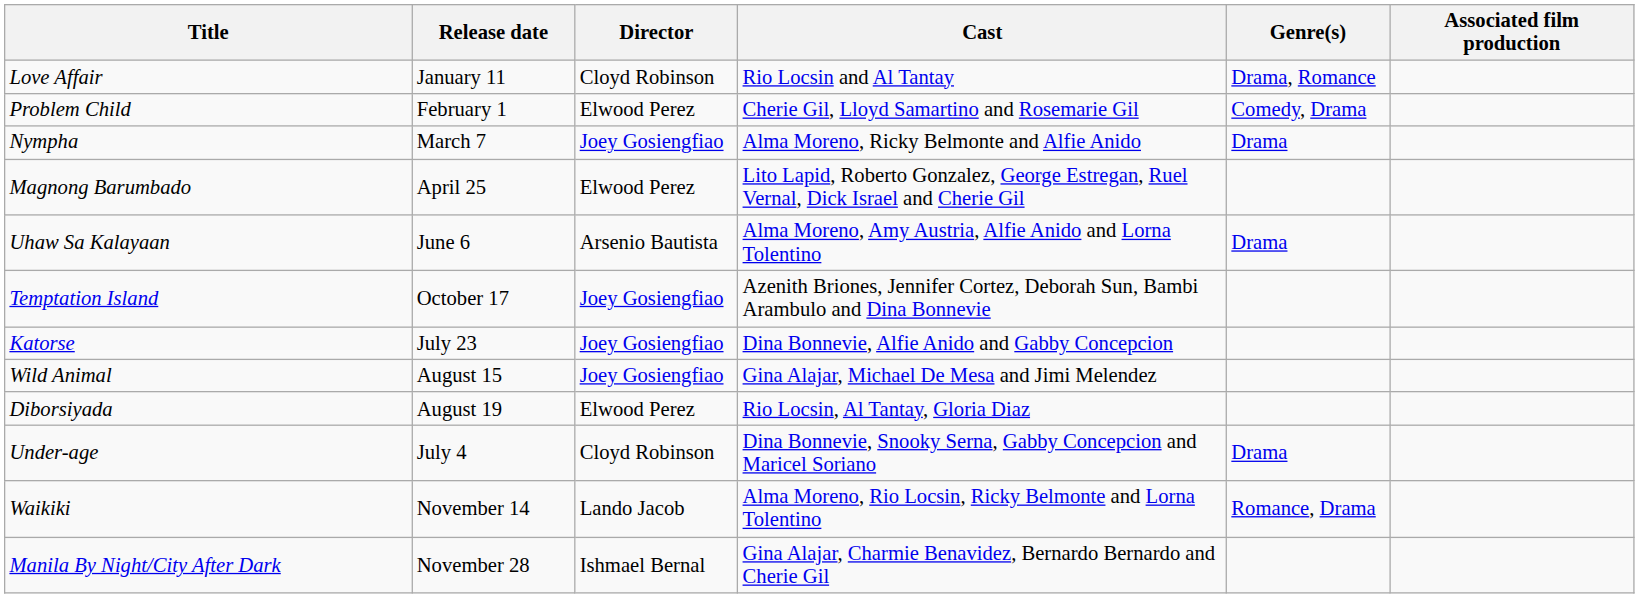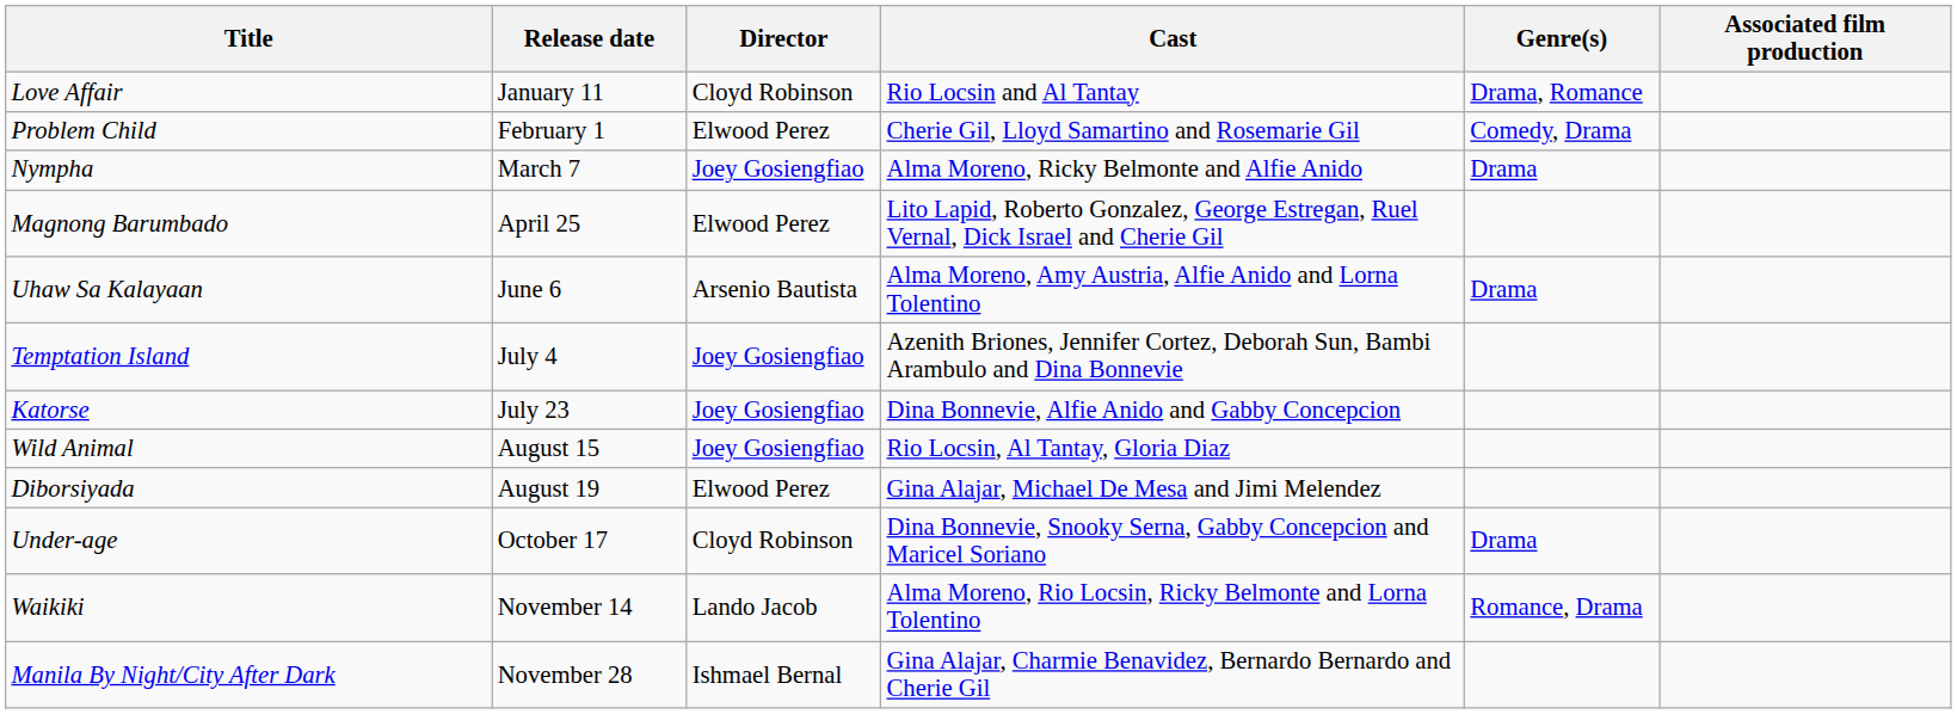 <table class="wikitable" style="width:100%;">
 <tr>
 <th style="width:25%;">Title</th>
 <th style="width:10%;">Release date</th>
 <th style="width:10%;">Director</th>
 <th style="width:30%;">Cast</th>
 <th style="width:10%;">Genre(s)</th>
 <th style="width:15%;">Associated film production</th>
 </tr>
 <tr>
 <td><em>Love Affair</em></td>
 <td>January 11</td>
 <td>Cloyd Robinson</td>
 <td><a href='#'>Rio Locsin</a> and <a href='#'>Al Tantay</a></td>
 <td><a href='#'>Drama</a>, <a href='#'>Romance</a></td>
 <td></td>
 </tr>
 <tr>
 <td><em>Problem Child</em></td>
 <td>February 1</td>
 <td>Elwood Perez</td>
 <td><a href='#'>Cherie Gil</a>, <a href='#'>Lloyd Samartino</a> and <a href='#'>Rosemarie Gil</a></td>
 <td><a href='#'>Comedy</a>, <a href='#'>Drama</a></td>
 <td></td>
 </tr>
 <tr>
 <td><em>Nympha</em></td>
 <td>March 7</td>
 <td><a href='#'>Joey Gosiengfiao</a></td>
 <td><a href='#'>Alma Moreno</a>, Ricky Belmonte and <a href='#'>Alfie Anido</a></td>
 <td><a href='#'>Drama</a></td>
 <td></td>
 </tr>
 <tr>
 <td><em>Magnong Barumbado</em></td>
 <td>April 25</td>
 <td>Elwood Perez</td>
 <td><a href='#'>Lito Lapid</a>, Roberto Gonzalez, <a href='#'>George Estregan</a>, <a href='#'>Ruel Vernal</a>, <a href='#'>Dick Israel</a> and <a href='#'>Cherie Gil</a></td>
 <td></td>
 <td></td>
 </tr>
 <tr>
 <td><em>Uhaw Sa Kalayaan</em></td>
 <td>June 6</td>
 <td>Arsenio Bautista</td>
 <td><a href='#'>Alma Moreno</a>, <a href='#'>Amy Austria</a>, <a href='#'>Alfie Anido</a> and <a href='#'>Lorna Tolentino</a></td>
 <td><a href='#'>Drama</a></td>
 <td></td>
 </tr>
 <tr>
 <td><em><a href='#'>Temptation Island</a></em></td>
-<td>October 17</td>
+<td>July 4</td>
 <td><a href='#'>Joey Gosiengfiao</a></td>
 <td>Azenith Briones, Jennifer Cortez, Deborah Sun, Bambi Arambulo and <a href='#'>Dina Bonnevie</a></td>
 <td></td>
 <td></td>
 </tr>
 <tr>
 <td><em><a href='#'>Katorse</a></em></td>
 <td>July 23</td>
 <td><a href='#'>Joey Gosiengfiao</a></td>
 <td><a href='#'>Dina Bonnevie</a>, <a href='#'>Alfie Anido</a> and <a href='#'>Gabby Concepcion</a></td>
 <td></td>
 <td></td>
 </tr>
 <tr>
 <td><em>Wild Animal</em></td>
 <td>August 15</td>
 <td><a href='#'>Joey Gosiengfiao</a></td>
-<td><a href='#'>Gina Alajar</a>, <a href='#'>Michael De Mesa</a> and Jimi Melendez</td>
+<td><a href='#'>Rio Locsin</a>, <a href='#'>Al Tantay</a>, <a href='#'>Gloria Diaz</a></td>
 <td></td>
 <td></td>
 </tr>
 <tr>
 <td><em>Diborsiyada</em></td>
 <td>August 19</td>
 <td>Elwood Perez</td>
-<td><a href='#'>Rio Locsin</a>, <a href='#'>Al Tantay</a>, <a href='#'>Gloria Diaz</a></td>
+<td><a href='#'>Gina Alajar</a>, <a href='#'>Michael De Mesa</a> and Jimi Melendez</td>
 <td></td>
 <td></td>
 </tr>
 <tr>
 <td><em>Under-age</em></td>
-<td>July 4</td>
+<td>October 17</td>
 <td>Cloyd Robinson</td>
 <td><a href='#'>Dina Bonnevie</a>, <a href='#'>Snooky Serna</a>, <a href='#'>Gabby Concepcion</a> and <a href='#'>Maricel Soriano</a></td>
 <td><a href='#'>Drama</a></td>
 <td></td>
 </tr>
 <tr>
 <td><em>Waikiki</em></td>
 <td>November 14</td>
 <td>Lando Jacob</td>
 <td><a href='#'>Alma Moreno</a>, <a href='#'>Rio Locsin</a>, <a href='#'>Ricky Belmonte</a> and <a href='#'>Lorna Tolentino</a></td>
 <td><a href='#'>Romance</a>, <a href='#'>Drama</a></td>
 <td></td>
 </tr>
 <tr>
 <td><em><a href='#'>Manila By Night/City After Dark</a></em></td>
 <td>November 28</td>
 <td>Ishmael Bernal</td>
 <td><a href='#'>Gina Alajar</a>, <a href='#'>Charmie Benavidez</a>, Bernardo Bernardo and <a href='#'>Cherie Gil</a></td>
 <td></td>
 <td></td>
 </tr>
 </table>
